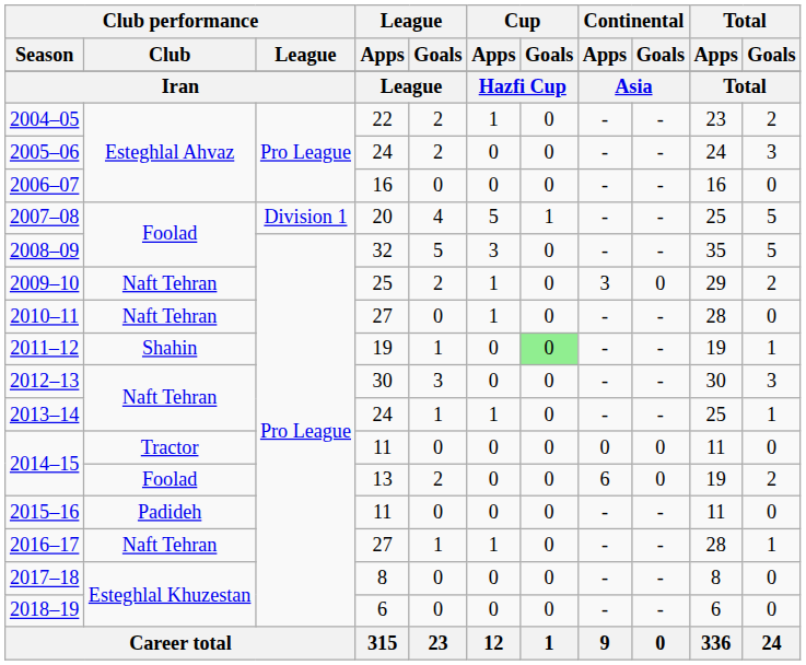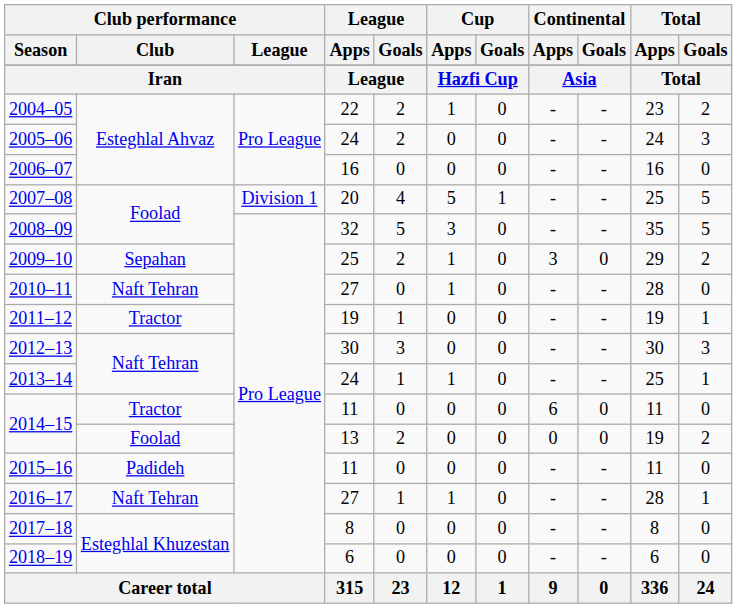 <table class="wikitable" style="font-size:90%; text-align:center;">
 <tr>
 <th colspan="3">Club performance</th>
 <th colspan="2">League</th>
 <th colspan="2">Cup</th>
 <th colspan="2">Continental</th>
 <th colspan="2">Total</th>
 </tr>
 <tr>
 <th>Season</th>
 <th>Club</th>
 <th>League</th>
 <th>Apps</th>
 <th>Goals</th>
 <th>Apps</th>
 <th>Goals</th>
 <th>Apps</th>
 <th>Goals</th>
 <th>Apps</th>
 <th>Goals</th>
 </tr>
 <tr>
 </tr>
 <tr>
 <th colspan="3">Iran</th>
 <th colspan="2">League</th>
 <th colspan="2"><a href='#'>Hazfi Cup</a></th>
 <th colspan="2"><a href='#'>Asia</a></th>
 <th colspan="2">Total</th>
 </tr>
 <tr>
 <td><a href='#'>2004–05</a></td>
 <td rowspan="3"><a href='#'>Esteghlal Ahvaz</a></td>
 <td rowspan="3"><a href='#'>Pro League</a></td>
 <td>22</td>
 <td>2</td>
 <td>1</td>
 <td>0</td>
 <td>-</td>
 <td>-</td>
 <td>23</td>
 <td>2</td>
 </tr>
 <tr>
 <td><a href='#'>2005–06</a></td>
 <td>24</td>
 <td>2</td>
 <td>0</td>
 <td>0</td>
 <td>-</td>
 <td>-</td>
 <td>24</td>
 <td>3</td>
 </tr>
 <tr>
 <td><a href='#'>2006–07</a></td>
 <td>16</td>
 <td>0</td>
 <td>0</td>
 <td>0</td>
 <td>-</td>
 <td>-</td>
 <td>16</td>
 <td>0</td>
 </tr>
 <tr>
 <td><a href='#'>2007–08</a></td>
 <td rowspan="2"><a href='#'>Foolad</a></td>
 <td><a href='#'>Division 1</a></td>
 <td>20</td>
 <td>4</td>
 <td>5</td>
 <td>1</td>
 <td>-</td>
 <td>-</td>
 <td>25</td>
 <td>5</td>
 </tr>
 <tr>
 <td><a href='#'>2008–09</a></td>
 <td rowspan="12"><a href='#'>Pro League</a></td>
 <td>32</td>
 <td>5</td>
 <td>3</td>
 <td>0</td>
 <td>-</td>
 <td>-</td>
 <td>35</td>
 <td>5</td>
 </tr>
 <tr>
 <td><a href='#'>2009–10</a></td>
-<td><a href='#'>Naft Tehran</a></td>
+<td><a href='#'>Sepahan</a></td>
 <td>25</td>
 <td>2</td>
 <td>1</td>
 <td>0</td>
 <td>3</td>
 <td>0</td>
 <td>29</td>
 <td>2</td>
 </tr>
 <tr>
 <td><a href='#'>2010–11</a></td>
 <td><a href='#'>Naft Tehran</a></td>
 <td>27</td>
 <td>0</td>
 <td>1</td>
 <td>0</td>
 <td>-</td>
 <td>-</td>
 <td>28</td>
 <td>0</td>
 </tr>
 <tr>
 <td><a href='#'>2011–12</a></td>
-<td><a href='#'>Shahin</a></td>
+<td><a href='#'>Tractor</a></td>
 <td>19</td>
 <td>1</td>
 <td>0</td>
-<td style="background: lightgreen;">0</td>
+<td>0</td>
 <td>-</td>
 <td>-</td>
 <td>19</td>
 <td>1</td>
 </tr>
 <tr>
 <td><a href='#'>2012–13</a></td>
 <td rowspan="2"><a href='#'>Naft Tehran</a></td>
 <td>30</td>
 <td>3</td>
 <td>0</td>
 <td>0</td>
 <td>-</td>
 <td>-</td>
 <td>30</td>
 <td>3</td>
 </tr>
 <tr>
 <td><a href='#'>2013–14</a></td>
 <td>24</td>
 <td>1</td>
 <td>1</td>
 <td>0</td>
 <td>-</td>
 <td>-</td>
 <td>25</td>
 <td>1</td>
 </tr>
 <tr>
 <td rowspan="2"><a href='#'>2014–15</a></td>
 <td><a href='#'>Tractor</a></td>
 <td>11</td>
 <td>0</td>
 <td>0</td>
 <td>0</td>
-<td>0</td>
+<td>6</td>
 <td>0</td>
 <td>11</td>
 <td>0</td>
 </tr>
 <tr>
 <td><a href='#'>Foolad</a></td>
 <td>13</td>
 <td>2</td>
 <td>0</td>
 <td>0</td>
-<td>6</td>
+<td>0</td>
 <td>0</td>
 <td>19</td>
 <td>2</td>
 </tr>
 <tr>
 <td><a href='#'>2015–16</a></td>
 <td><a href='#'>Padideh</a></td>
 <td>11</td>
 <td>0</td>
 <td>0</td>
 <td>0</td>
 <td>-</td>
 <td>-</td>
 <td>11</td>
 <td>0</td>
 </tr>
 <tr>
 <td><a href='#'>2016–17</a></td>
 <td><a href='#'>Naft Tehran</a></td>
 <td>27</td>
 <td>1</td>
 <td>1</td>
 <td>0</td>
 <td>-</td>
 <td>-</td>
 <td>28</td>
 <td>1</td>
 </tr>
 <tr>
 <td><a href='#'>2017–18</a></td>
 <td rowspan="2"><a href='#'>Esteghlal Khuzestan</a></td>
 <td>8</td>
 <td>0</td>
 <td>0</td>
 <td>0</td>
 <td>-</td>
 <td>-</td>
 <td>8</td>
 <td>0</td>
 </tr>
 <tr>
 <td><a href='#'>2018–19</a></td>
 <td>6</td>
 <td>0</td>
 <td>0</td>
 <td>0</td>
 <td>-</td>
 <td>-</td>
 <td>6</td>
 <td>0</td>
 </tr>
 <tr>
 <th colspan="3">Career total</th>
 <th>315</th>
 <th>23</th>
 <th>12</th>
 <th>1</th>
 <th>9</th>
 <th>0</th>
 <th>336</th>
 <th>24</th>
 </tr>
 </table>
